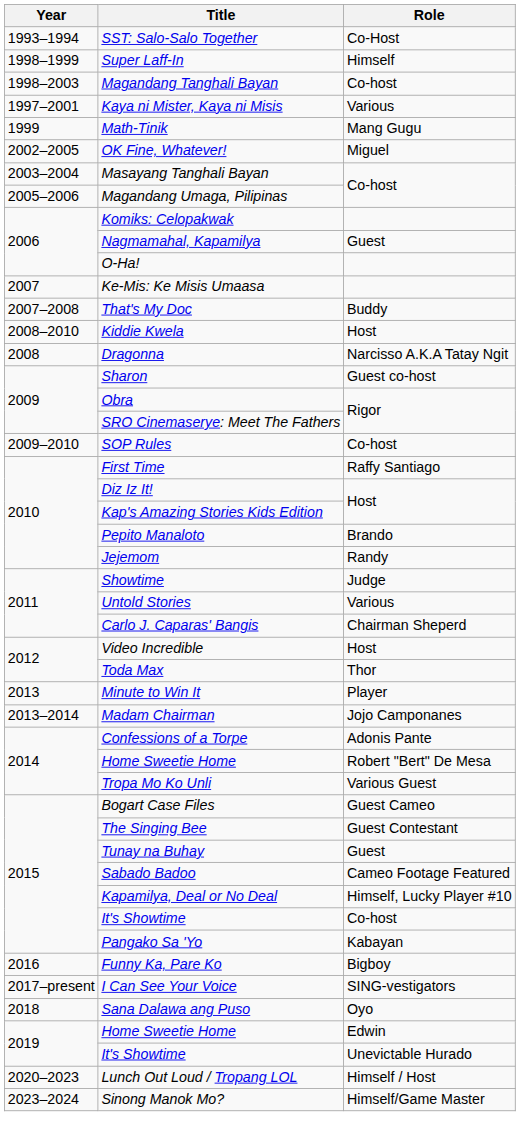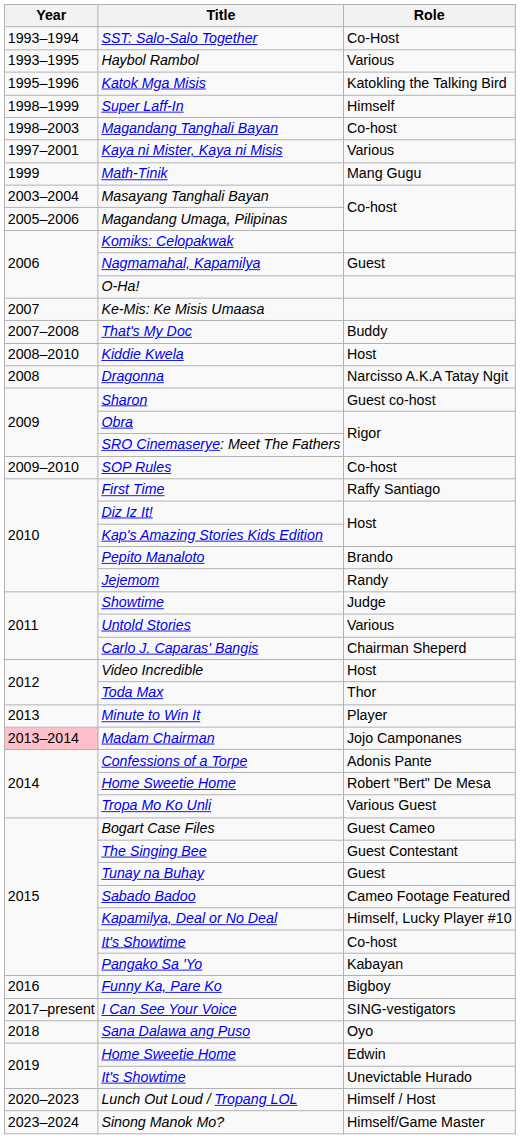 <table class="wikitable">
 <tr>
 <th>Year</th>
 <th>Title</th>
 <th>Role</th>
 </tr>
 <tr>
 <td>1993–1994</td>
 <td><em><a href='#'>SST: Salo-Salo Together</a></em></td>
 <td>Co-Host</td>
+</tr>
+<tr>
+<td>1993–1995</td>
+<td><em>Haybol Rambol</em></td>
+<td>Various</td>
+</tr>
+<tr>
+<td>1995–1996</td>
+<td><em><a href='#'>Katok Mga Misis</a></em></td>
+<td>Katokling the Talking Bird</td>
 </tr>
 <tr>
 <td>1998–1999</td>
 <td><em><a href='#'>Super Laff-In</a></em></td>
 <td>Himself</td>
 </tr>
 <tr>
 <td>1998–2003</td>
 <td><em><a href='#'>Magandang Tanghali Bayan</a></em></td>
 <td>Co-host</td>
 </tr>
 <tr>
 <td>1997–2001</td>
 <td><em><a href='#'>Kaya ni Mister, Kaya ni Misis</a></em></td>
 <td>Various</td>
 </tr>
 <tr>
 <td>1999</td>
 <td><em><a href='#'>Math-Tinik</a></em></td>
 <td>Mang Gugu</td>
-</tr>
-<tr>
-<td>2002–2005</td>
-<td><em><a href='#'>OK Fine, Whatever!</a></em></td>
-<td>Miguel</td>
 </tr>
 <tr>
 <td>2003–2004</td>
 <td><em>Masayang Tanghali Bayan</em></td>
 <td rowspan="2">Co-host</td>
 </tr>
 <tr>
 <td>2005–2006</td>
 <td><em>Magandang Umaga, Pilipinas</em></td>
 </tr>
 <tr>
 <td rowspan="3">2006</td>
 <td><em><a href='#'>Komiks: Celopakwak</a></em></td>
 <td></td>
 </tr>
 <tr>
 <td><em><a href='#'>Nagmamahal, Kapamilya</a></em></td>
 <td>Guest</td>
 </tr>
 <tr>
 <td><em>O-Ha!</em></td>
 <td></td>
 </tr>
 <tr>
 <td>2007</td>
 <td><em>Ke-Mis: Ke Misis Umaasa</em></td>
 <td></td>
 </tr>
 <tr>
 <td>2007–2008</td>
 <td><em><a href='#'>That's My Doc</a></em></td>
 <td>Buddy</td>
 </tr>
 <tr>
 <td>2008–2010</td>
 <td><em><a href='#'>Kiddie Kwela</a></em></td>
 <td>Host</td>
 </tr>
 <tr>
 <td>2008</td>
 <td><em><a href='#'>Dragonna</a></em></td>
 <td>Narcisso A.K.A Tatay Ngit</td>
 </tr>
 <tr>
 <td rowspan="3">2009</td>
 <td><em><a href='#'>Sharon</a></em></td>
 <td>Guest co-host</td>
 </tr>
 <tr>
 <td><em><a href='#'>Obra</a></em></td>
 <td rowspan="2">Rigor</td>
 </tr>
 <tr>
 <td><em><a href='#'>SRO Cinemaserye</a>: Meet The Fathers</em></td>
 </tr>
 <tr>
 <td>2009–2010</td>
 <td><em><a href='#'>SOP Rules</a></em></td>
 <td>Co-host</td>
 </tr>
 <tr>
 <td rowspan="5">2010</td>
 <td><em><a href='#'>First Time</a></em></td>
 <td>Raffy Santiago</td>
 </tr>
 <tr>
 <td><em><a href='#'>Diz Iz It!</a></em></td>
 <td rowspan="2">Host</td>
 </tr>
 <tr>
 <td><em><a href='#'>Kap's Amazing Stories Kids Edition</a></em></td>
 </tr>
 <tr>
 <td><em><a href='#'>Pepito Manaloto</a></em></td>
 <td>Brando</td>
 </tr>
 <tr>
 <td><em><a href='#'>Jejemom</a></em></td>
 <td>Randy</td>
 </tr>
 <tr>
 <td rowspan="3">2011</td>
 <td><em><a href='#'>Showtime</a></em></td>
 <td>Judge</td>
 </tr>
 <tr>
 <td><em><a href='#'>Untold Stories</a></em></td>
 <td>Various</td>
 </tr>
 <tr>
 <td><em><a href='#'>Carlo J. Caparas' Bangis</a></em></td>
 <td>Chairman Sheperd</td>
 </tr>
 <tr>
 <td rowspan="2">2012</td>
 <td><em>Video Incredible</em></td>
 <td>Host</td>
 </tr>
 <tr>
 <td><em><a href='#'>Toda Max</a></em></td>
 <td>Thor</td>
 </tr>
 <tr>
 <td>2013</td>
 <td><em><a href='#'>Minute to Win It</a></em></td>
 <td>Player</td>
 </tr>
 <tr>
-<td>2013–2014</td>
+<td style="background: pink;">2013–2014</td>
 <td><em><a href='#'>Madam Chairman</a></em></td>
 <td>Jojo Camponanes</td>
 </tr>
 <tr>
 <td rowspan="3">2014</td>
 <td><em><a href='#'>Confessions of a Torpe</a></em></td>
 <td>Adonis Pante</td>
 </tr>
 <tr>
 <td><em><a href='#'>Home Sweetie Home</a></em></td>
 <td>Robert "Bert" De Mesa</td>
 </tr>
 <tr>
 <td><em><a href='#'>Tropa Mo Ko Unli</a></em></td>
 <td>Various Guest</td>
 </tr>
 <tr>
 <td rowspan="7">2015</td>
 <td><em>Bogart Case Files</em></td>
 <td>Guest Cameo</td>
 </tr>
 <tr>
 <td><em><a href='#'>The Singing Bee</a></em></td>
 <td>Guest Contestant</td>
 </tr>
 <tr>
 <td><em><a href='#'>Tunay na Buhay</a></em></td>
 <td>Guest</td>
 </tr>
 <tr>
 <td><em><a href='#'>Sabado Badoo</a></em></td>
 <td>Cameo Footage Featured</td>
 </tr>
 <tr>
 <td><em><a href='#'>Kapamilya, Deal or No Deal</a></em></td>
 <td>Himself, Lucky Player #10</td>
 </tr>
 <tr>
 <td><em><a href='#'>It's Showtime</a></em></td>
 <td>Co-host</td>
 </tr>
 <tr>
 <td><em><a href='#'>Pangako Sa 'Yo</a></em></td>
 <td>Kabayan</td>
 </tr>
 <tr>
 <td>2016</td>
 <td><em><a href='#'>Funny Ka, Pare Ko</a></em></td>
 <td>Bigboy</td>
 </tr>
 <tr>
 <td>2017–present</td>
 <td><em><a href='#'>I Can See Your Voice</a></em></td>
 <td>SING-vestigators</td>
 </tr>
 <tr>
 <td>2018</td>
 <td><em><a href='#'>Sana Dalawa ang Puso</a></em></td>
 <td>Oyo</td>
 </tr>
 <tr>
 <td rowspan="2">2019</td>
 <td><em><a href='#'>Home Sweetie Home</a></em></td>
 <td>Edwin</td>
 </tr>
 <tr>
 <td><em><a href='#'>It's Showtime</a></em></td>
 <td>Unevictable Hurado</td>
 </tr>
 <tr>
 <td>2020–2023</td>
 <td><em>Lunch Out Loud / <a href='#'>Tropang LOL</a></em></td>
 <td>Himself / Host</td>
 </tr>
 <tr>
 <td>2023–2024</td>
 <td><em>Sinong Manok Mo?</em></td>
 <td>Himself/Game Master</td>
 </tr>
 </table>
